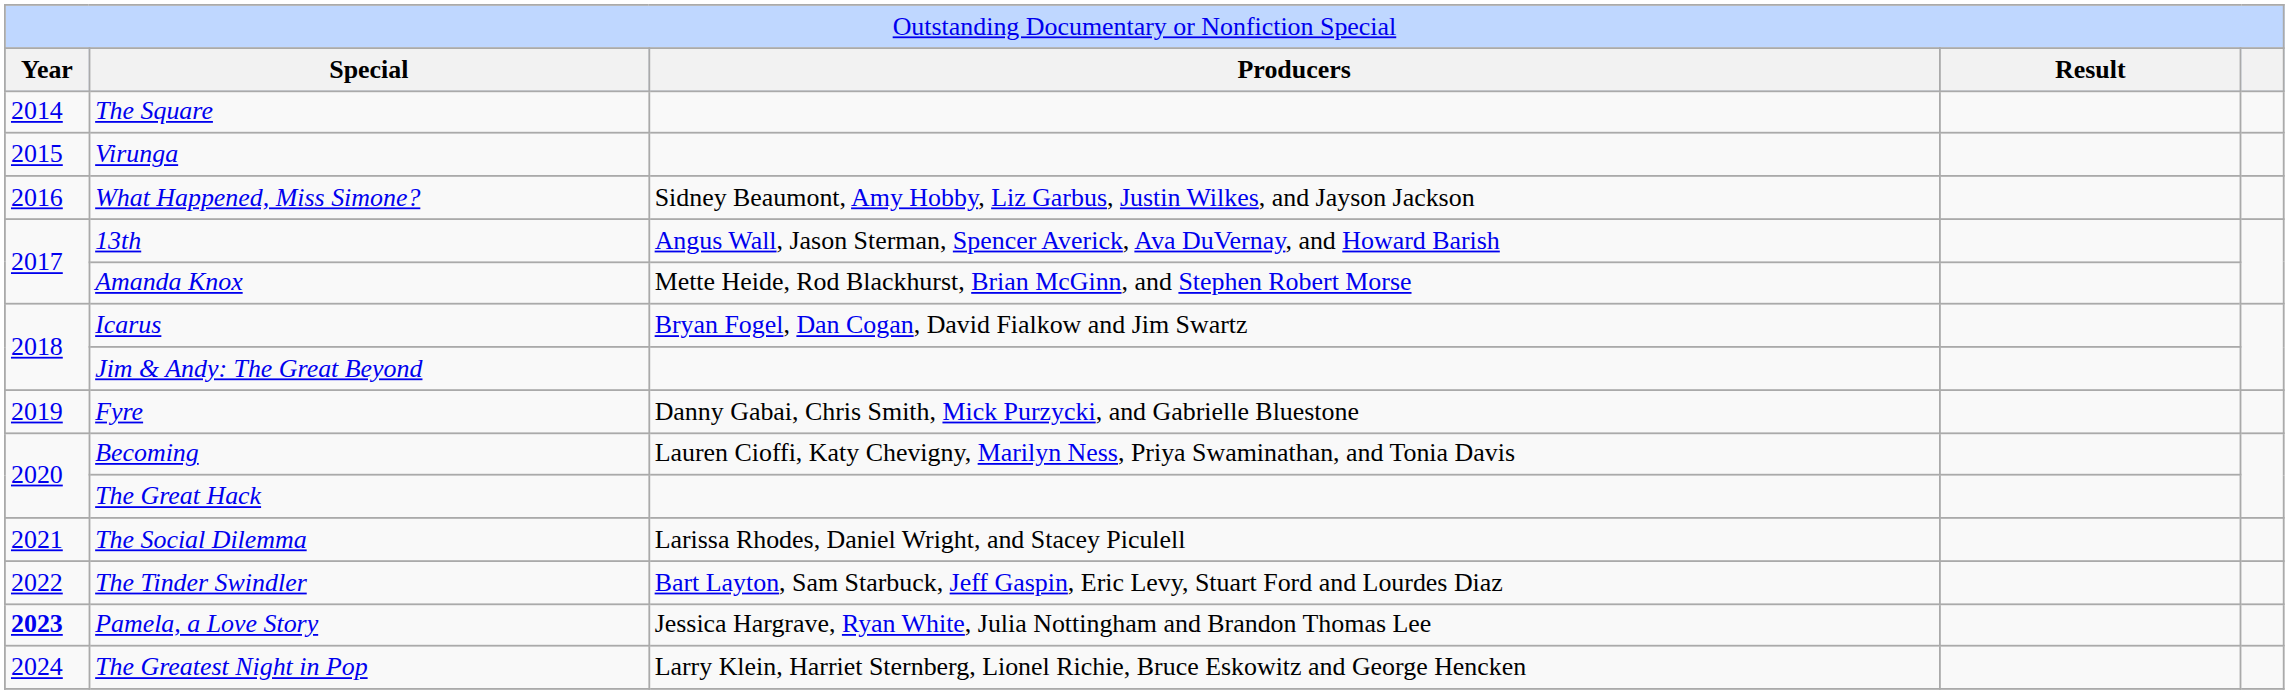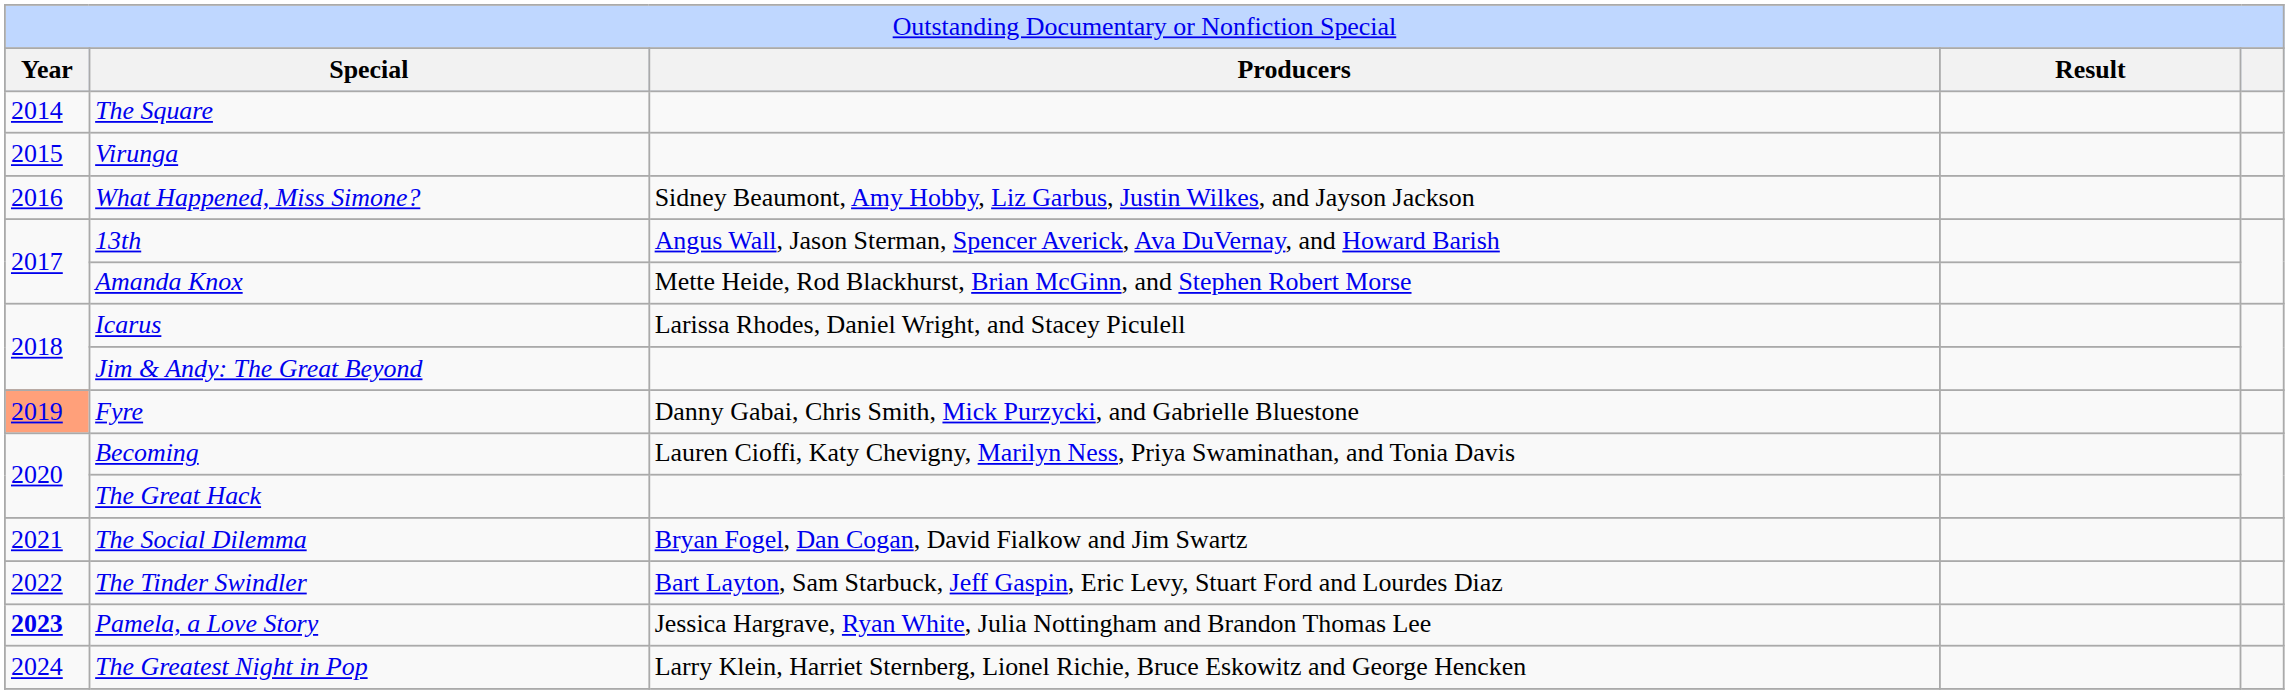 <table class="wikitable plainrowheaders" style="font-size: 90%" width=80%>
 <tr ---- bgcolor="#bfd7ff">
 <td colspan=6 align=center><a href='#'>Outstanding Documentary or Nonfiction Special</a></td>
 </tr>
 <tr ---- bgcolor="#bfd7ff">
 <th scope="col" style="width:1%;">Year</th>
 <th scope="col" style="width:13%;">Special</th>
 <th scope="col" style="width:30%;">Producers</th>
 <th scope="col" style="width:7%;">Result</th>
 <th scope="col" style="width:1%;"></th>
 </tr>
 <tr>
 <td><a href='#'>2014</a></td>
 <td><em><a href='#'>The Square</a></em></td>
 <td></td>
 <td></td>
 <td></td>
 </tr>
 <tr>
 <td><a href='#'>2015</a></td>
 <td><em><a href='#'>Virunga</a></em></td>
 <td></td>
 <td></td>
 <td></td>
 </tr>
 <tr>
 <td><a href='#'>2016</a></td>
 <td><em><a href='#'>What Happened, Miss Simone?</a></em></td>
 <td>Sidney Beaumont, <a href='#'>Amy Hobby</a>, <a href='#'>Liz Garbus</a>, <a href='#'>Justin Wilkes</a>, and Jayson Jackson</td>
 <td></td>
 <td></td>
 </tr>
 <tr>
 <td rowspan="2"><a href='#'>2017</a></td>
 <td><em><a href='#'>13th</a></em></td>
 <td><a href='#'>Angus Wall</a>, Jason Sterman, <a href='#'>Spencer Averick</a>, <a href='#'>Ava DuVernay</a>, and <a href='#'>Howard Barish</a></td>
 <td></td>
 <td rowspan="2"></td>
 </tr>
 <tr>
 <td><em><a href='#'>Amanda Knox</a></em></td>
 <td>Mette Heide, Rod Blackhurst, <a href='#'>Brian McGinn</a>, and <a href='#'>Stephen Robert Morse</a></td>
 <td></td>
 </tr>
 <tr>
 <td rowspan="2"><a href='#'>2018</a></td>
 <td><em><a href='#'>Icarus</a></em></td>
-<td><a href='#'>Bryan Fogel</a>, <a href='#'>Dan Cogan</a>, David Fialkow and Jim Swartz</td>
+<td>Larissa Rhodes, Daniel Wright, and Stacey Piculell</td>
 <td></td>
 <td rowspan="2"></td>
 </tr>
 <tr>
 <td><em><a href='#'>Jim & Andy: The Great Beyond</a></em></td>
 <td></td>
 <td></td>
 </tr>
 <tr>
-<td><a href='#'>2019</a></td>
+<td style="background: lightsalmon;"><a href='#'>2019</a></td>
 <td><em><a href='#'>Fyre</a></em></td>
 <td>Danny Gabai, Chris Smith, <a href='#'>Mick Purzycki</a>, and Gabrielle Bluestone</td>
 <td></td>
 <td></td>
 </tr>
 <tr>
 <td rowspan="2"><a href='#'>2020</a></td>
 <td><em><a href='#'>Becoming</a></em></td>
 <td>Lauren Cioffi, Katy Chevigny, <a href='#'>Marilyn Ness</a>, Priya Swaminathan, and Tonia Davis</td>
 <td></td>
 <td rowspan="2"></td>
 </tr>
 <tr>
 <td><em><a href='#'>The Great Hack</a></em></td>
 <td></td>
 <td></td>
 </tr>
 <tr>
 <td><a href='#'>2021</a></td>
 <td><em><a href='#'>The Social Dilemma</a></em></td>
-<td>Larissa Rhodes, Daniel Wright, and Stacey Piculell</td>
+<td><a href='#'>Bryan Fogel</a>, <a href='#'>Dan Cogan</a>, David Fialkow and Jim Swartz</td>
 <td></td>
 <td></td>
 </tr>
 <tr>
 <td><a href='#'>2022</a></td>
 <td><em><a href='#'>The Tinder Swindler</a></em></td>
 <td><a href='#'>Bart Layton</a>, Sam Starbuck, <a href='#'>Jeff Gaspin</a>, Eric Levy, Stuart Ford and Lourdes Diaz</td>
 <td></td>
 <td></td>
 </tr>
 <tr>
 <td><strong><a href='#'>2023</a></strong></td>
 <td><em><a href='#'>Pamela, a Love Story</a></em></td>
 <td>Jessica Hargrave, <a href='#'>Ryan White</a>, Julia Nottingham and Brandon Thomas Lee</td>
 <td></td>
 <td></td>
 </tr>
 <tr>
 <td><a href='#'>2024</a></td>
 <td><em><a href='#'>The Greatest Night in Pop</a></em></td>
 <td>Larry Klein, Harriet Sternberg, Lionel Richie, Bruce Eskowitz and George Hencken</td>
 <td></td>
 <td></td>
 </tr>
 </table>
